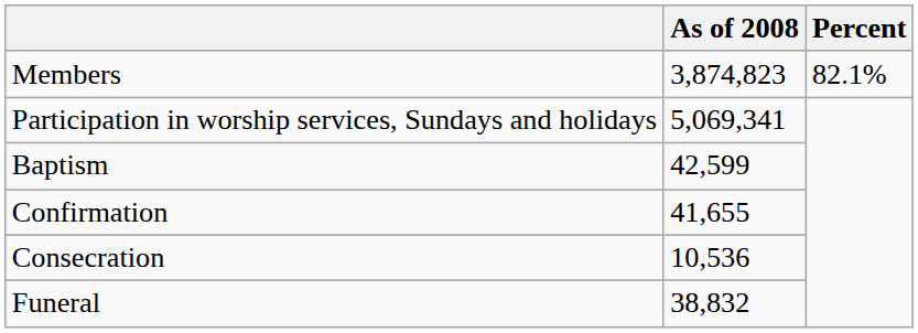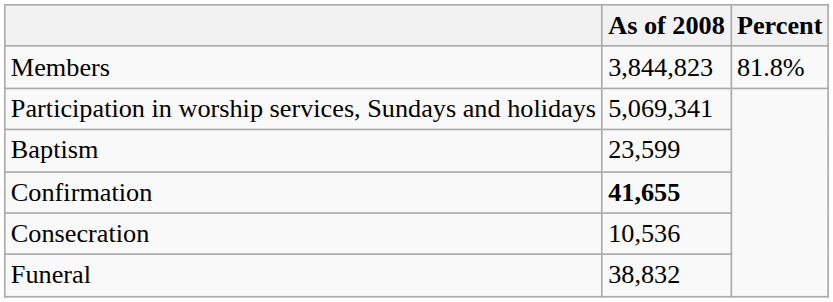 <table class="wikitable">
 <tr>
 <th></th>
 <th>As of 2008</th>
 <th>Percent</th>
 </tr>
 <tr>
 <td>Members</td>
-<td>3,874,823</td>
-<td>82.1%</td>
+<td>3,844,823</td>
+<td>81.8%</td>
 </tr>
 <tr>
 <td>Participation in worship services, Sundays and holidays</td>
 <td>5,069,341</td>
 </tr>
 <tr>
 <td>Baptism</td>
-<td>42,599</td>
+<td>23,599</td>
 </tr>
 <tr>
 <td>Confirmation</td>
-<td>41,655</td>
+<td><strong>41,655</strong></td>
 </tr>
 <tr>
 <td>Consecration</td>
 <td>10,536</td>
 </tr>
 <tr>
 <td>Funeral</td>
 <td>38,832</td>
 </tr>
 </table>
